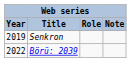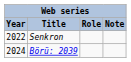 <table class="wikitable" style="font-size: 80%;">
 <tr>
 <th colspan="4" style="background:LightSteelBlue">Web series</th>
 </tr>
 <tr>
 <th style="background:LightSteelBlue">Year</th>
 <th style="background:LightSteelBlue">Title</th>
 <th style="background:LightSteelBlue">Role</th>
 <th style="background:LightSteelBlue">Note</th>
 </tr>
 <tr>
-<td>2019</td>
+<td>2022</td>
 <td><em>Senkron</em></td>
 <td></td>
 <td></td>
 </tr>
 <tr>
-<td>2022</td>
+<td>2024</td>
 <td><em><a href='#'>Börü: 2039</a></em></td>
 <td></td>
 <td></td>
 </tr>
 </table>
